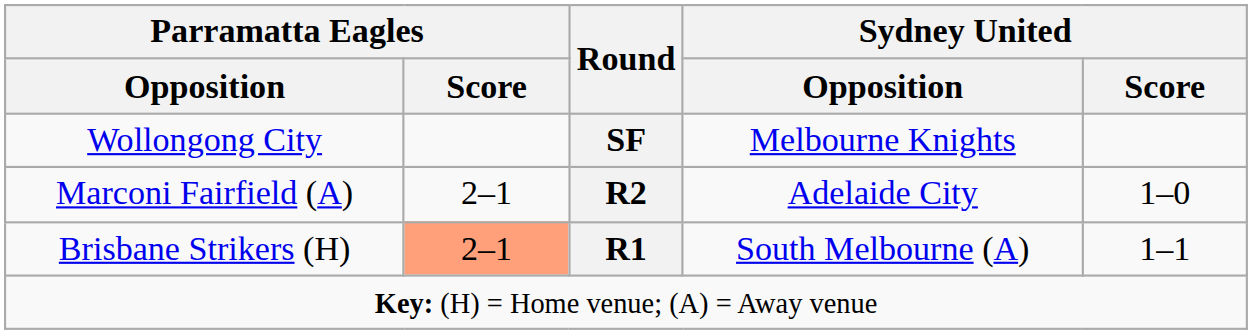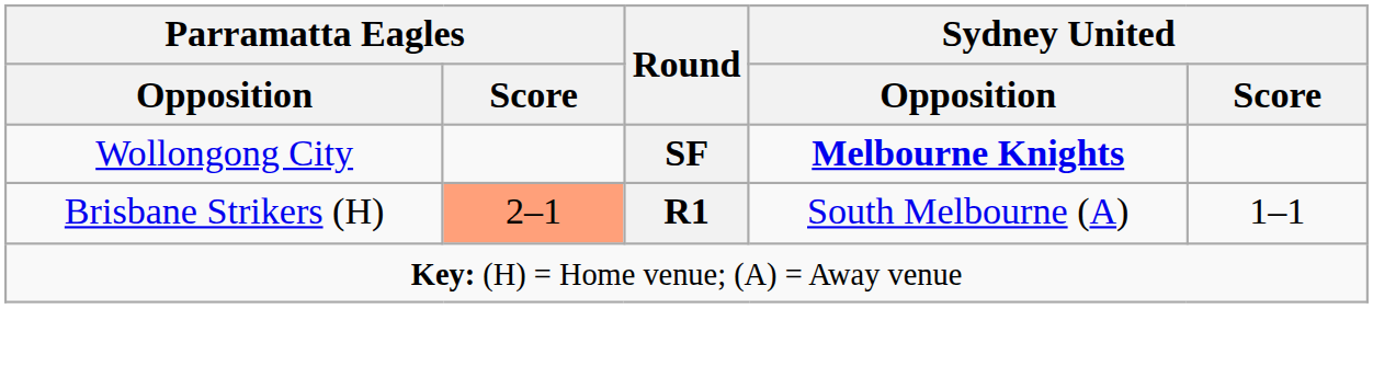 <table class="wikitable plainrowheaders" style="text-align:center;margin:0">
 <tr>
 <th colspan="2">Parramatta Eagles</th>
 <th rowspan="2" style="width:25px">Round</th>
 <th colspan="2">Sydney United</th>
 </tr>
 <tr>
 <th scope="col" style="width:180px">Opposition</th>
 <th scope="col" style="width:70px">Score</th>
 <th scope="col" style="width:180px">Opposition</th>
 <th scope="col" style="width:70px">Score</th>
 </tr>
 <tr>
 <td><a href='#'>Wollongong City</a></td>
 <td></td>
 <th scope=row style="text-align:center">SF</th>
-<td><a href='#'>Melbourne Knights</a></td>
+<td><strong><a href='#'>Melbourne Knights</a></strong></td>
 <td></td>
-</tr>
-<tr>
-<td><a href='#'>Marconi Fairfield</a> (<a href='#'>A</a>)</td>
-<td>2–1</td>
-<th scope=row style="text-align:center">R2</th>
-<td><a href='#'>Adelaide City</a></td>
-<td>1–0</td>
 </tr>
 <tr>
 <td><a href='#'>Brisbane Strikers</a> (H)</td>
 <td style="background: lightsalmon;">2–1</td>
 <th scope=row style="text-align:center">R1</th>
 <td><a href='#'>South Melbourne</a> (<a href='#'>A</a>)</td>
 <td>1–1 <br></td>
 </tr>
 <tr>
 <td colspan="5"><small><strong>Key:</strong> (H) = Home venue; (A) = Away venue</small></td>
 </tr>
 </table>
